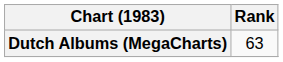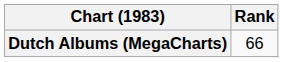 <table class="wikitable sortable plainrowheaders" style="text-align:center">
 <tr>
 <th align="left">Chart (1983)</th>
 <th style="text-align:center;">Rank</th>
 </tr>
 <tr>
 <th scope="row">Dutch Albums (MegaCharts)</th>
-<td>63</td>
+<td>66</td>
 </tr>
 <tr>
 </tr>
 </table>
